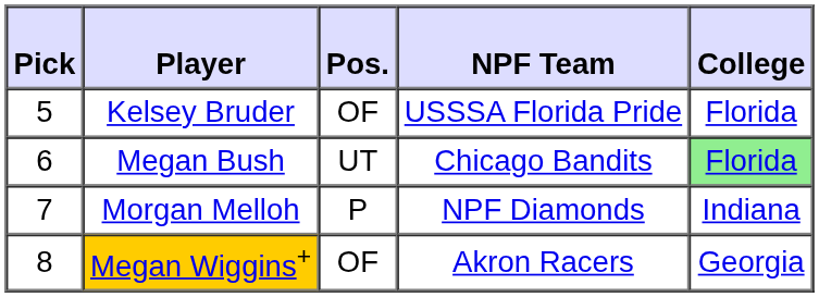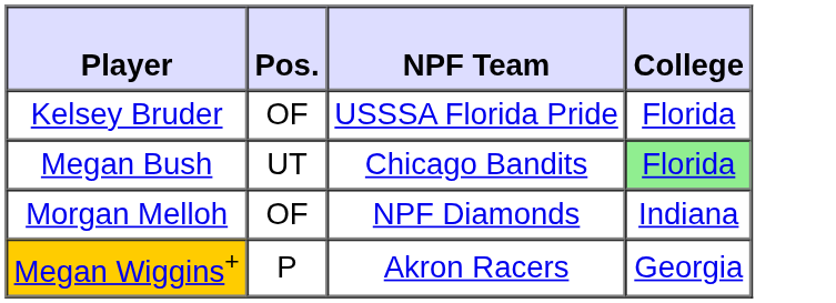 <table style="text-align: center" border="1" cellpadding="3" cellspacing="0">
 <tr>
-<th style="background:#ddf;"><br>Pick</th>
 <th style="background:#ddf;"><br>Player</th>
 <th style="background:#ddf;"><br>Pos.</th>
 <th style="background:#ddf;"><br>NPF Team</th>
 <th style="background:#ddf;"><br>College</th>
 </tr>
 <tr>
-<td>5</td>
 <td><a href='#'>Kelsey Bruder</a></td>
 <td>OF</td>
 <td><a href='#'>USSSA Florida Pride</a></td>
 <td><a href='#'>Florida</a></td>
 </tr>
 <tr>
-<td>6</td>
 <td><a href='#'>Megan Bush</a></td>
 <td>UT</td>
 <td><a href='#'>Chicago Bandits</a></td>
 <td style="background: lightgreen;"><a href='#'>Florida</a></td>
 </tr>
 <tr>
-<td>7</td>
 <td><a href='#'>Morgan Melloh</a></td>
-<td>P</td>
+<td>OF</td>
 <td><a href='#'>NPF Diamonds</a></td>
 <td><a href='#'>Indiana</a></td>
 </tr>
 <tr>
-<td>8</td>
 <td style="background:#FFCC00;"><a href='#'>Megan Wiggins</a><sup>+</sup></td>
-<td>OF</td>
+<td>P</td>
 <td><a href='#'>Akron Racers</a></td>
 <td><a href='#'>Georgia</a></td>
 </tr>
 </table>
